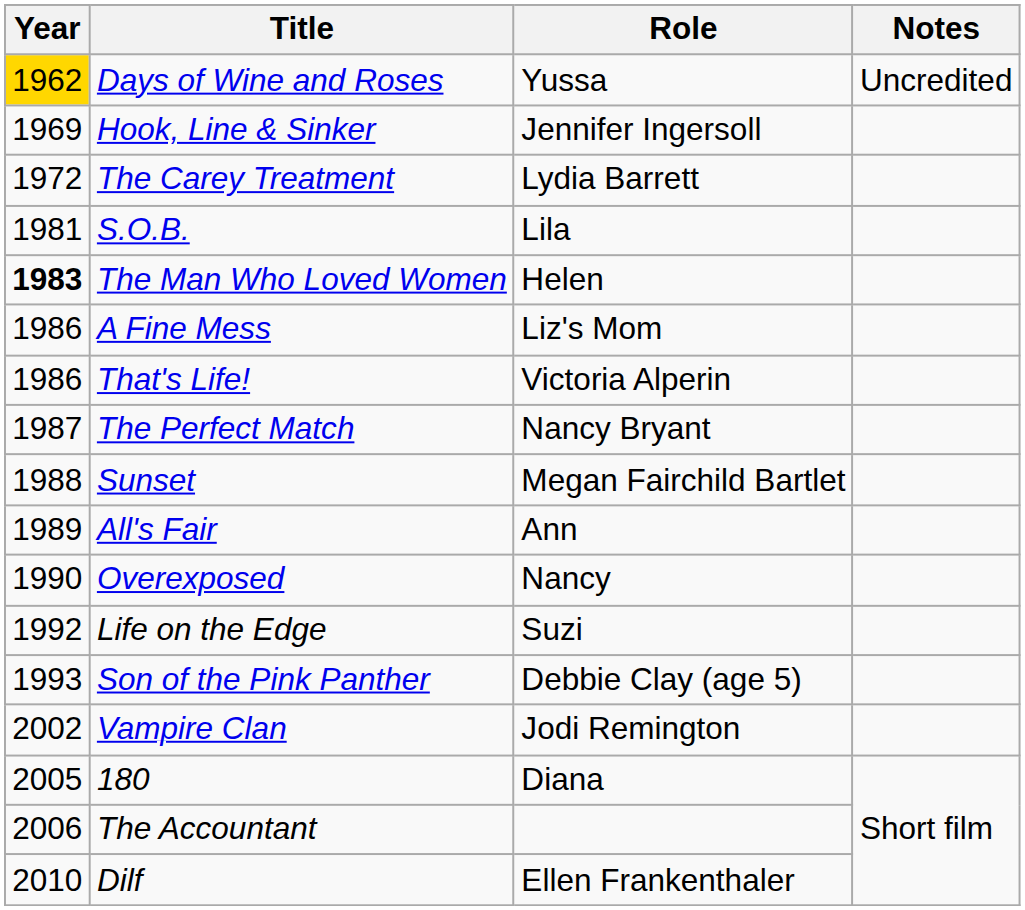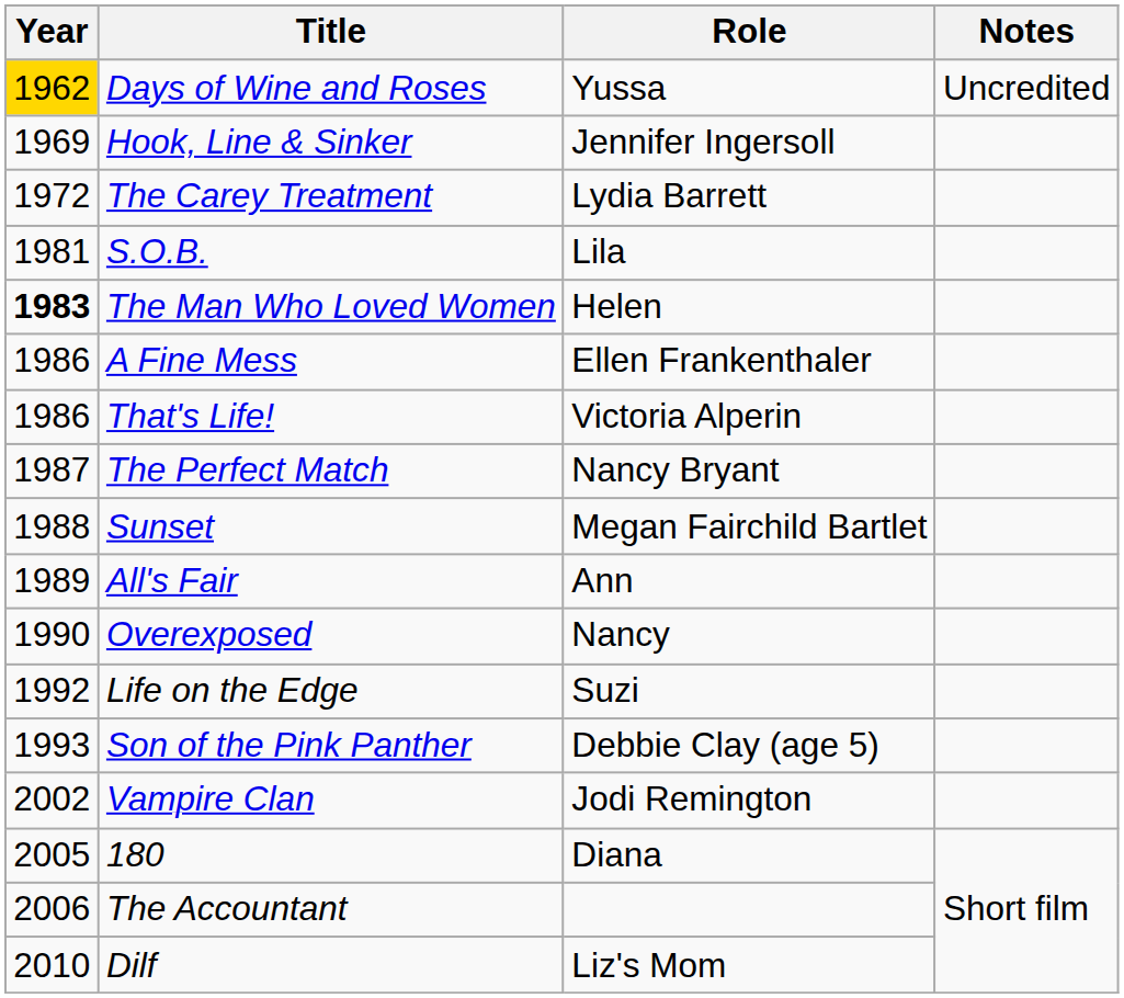 <table class="wikitable sortable">
 <tr>
 <th>Year</th>
 <th>Title</th>
 <th>Role</th>
 <th class="unsortable">Notes</th>
 </tr>
 <tr>
 <td style="background: gold;">1962</td>
 <td><em><a href='#'>Days of Wine and Roses</a></em></td>
 <td>Yussa</td>
 <td>Uncredited</td>
 </tr>
 <tr>
 <td>1969</td>
 <td><em><a href='#'>Hook, Line & Sinker</a></em></td>
 <td>Jennifer Ingersoll</td>
 <td></td>
 </tr>
 <tr>
 <td>1972</td>
 <td><em><a href='#'>The Carey Treatment</a></em></td>
 <td>Lydia Barrett</td>
 <td></td>
 </tr>
 <tr>
 <td>1981</td>
 <td><em><a href='#'>S.O.B.</a></em></td>
 <td>Lila</td>
 <td></td>
 </tr>
 <tr>
 <td><strong>1983</strong></td>
 <td><em><a href='#'>The Man Who Loved Women</a></em></td>
 <td>Helen</td>
 <td></td>
 </tr>
 <tr>
 <td>1986</td>
 <td><em><a href='#'>A Fine Mess</a></em></td>
-<td>Liz's Mom</td>
+<td>Ellen Frankenthaler</td>
 <td></td>
 </tr>
 <tr>
 <td>1986</td>
 <td><em><a href='#'>That's Life!</a></em></td>
 <td>Victoria Alperin</td>
 <td></td>
 </tr>
 <tr>
 <td>1987</td>
 <td><em><a href='#'>The Perfect Match</a></em></td>
 <td>Nancy Bryant</td>
 <td></td>
 </tr>
 <tr>
 <td>1988</td>
 <td><em><a href='#'>Sunset</a></em></td>
 <td>Megan Fairchild Bartlet</td>
 <td></td>
 </tr>
 <tr>
 <td>1989</td>
 <td><em><a href='#'>All's Fair</a></em></td>
 <td>Ann</td>
 <td></td>
 </tr>
 <tr>
 <td>1990</td>
 <td><em><a href='#'>Overexposed</a></em></td>
 <td>Nancy</td>
 <td></td>
 </tr>
 <tr>
 <td>1992</td>
 <td><em>Life on the Edge</em></td>
 <td>Suzi</td>
 <td></td>
 </tr>
 <tr>
 <td>1993</td>
 <td><em><a href='#'>Son of the Pink Panther</a></em></td>
 <td>Debbie Clay (age 5)</td>
 <td></td>
 </tr>
 <tr>
 <td>2002</td>
 <td><em><a href='#'>Vampire Clan</a></em></td>
 <td>Jodi Remington</td>
 <td></td>
 </tr>
 <tr>
 <td>2005</td>
 <td><em>180</em></td>
 <td>Diana</td>
 <td rowspan="3">Short film</td>
 </tr>
 <tr>
 <td>2006</td>
 <td><em>The Accountant</em></td>
 <td></td>
 </tr>
 <tr>
 <td>2010</td>
 <td><em>Dilf</em></td>
-<td>Ellen Frankenthaler</td>
+<td>Liz's Mom</td>
 </tr>
 </table>
